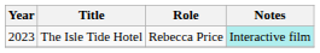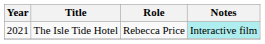 <table class="wikitable sortable">
 <tr>
 <th>Year</th>
 <th>Title</th>
 <th>Role</th>
 <th class="unsortable">Notes</th>
 </tr>
 <tr>
-<td>2023</td>
+<td>2021</td>
 <td>The Isle Tide Hotel</td>
 <td>Rebecca Price</td>
 <td style="background: paleturquoise;">Interactive film</td>
 </tr>
 <tr>
 </tr>
 </table>
